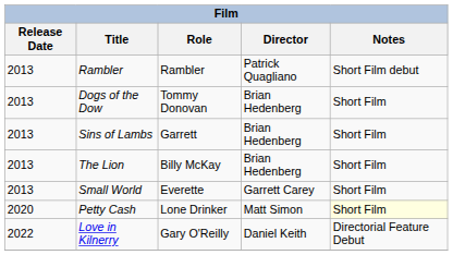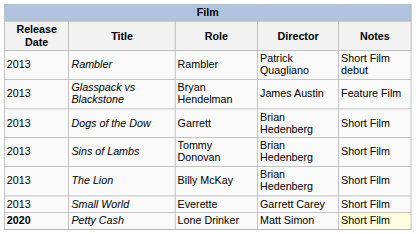 <table class="wikitable" style="font-size:100%;">
 <tr>
 <th colspan="5" style="background: LightSteelBlue;">Film</th>
 </tr>
 <tr style="background:#ccc; text-align:center;">
 <th>Release Date</th>
 <th>Title</th>
 <th>Role</th>
 <th>Director</th>
 <th>Notes</th>
 </tr>
 <tr>
 <td>2013</td>
 <td><em>Rambler</em></td>
 <td>Rambler</td>
 <td>Patrick Quagliano</td>
 <td>Short Film debut</td>
 </tr>
 <tr>
 <td>2013</td>
+<td><em>Glasspack vs Blackstone</em></td>
+<td>Bryan Hendelman</td>
+<td>James Austin</td>
+<td>Feature Film</td>
+</tr>
+<tr>
+<td>2013</td>
 <td><em>Dogs of the Dow</em></td>
-<td>Tommy Donovan</td>
+<td>Garrett</td>
 <td>Brian Hedenberg</td>
 <td>Short Film</td>
 </tr>
 <tr>
 <td>2013</td>
 <td><em>Sins of Lambs</em></td>
-<td>Garrett</td>
+<td>Tommy Donovan</td>
 <td>Brian Hedenberg</td>
 <td>Short Film</td>
 </tr>
 <tr>
 <td>2013</td>
 <td><em>The Lion</em></td>
 <td>Billy McKay</td>
 <td>Brian Hedenberg</td>
 <td>Short Film</td>
 </tr>
 <tr>
 <td>2013</td>
 <td><em>Small World</em></td>
 <td>Everette</td>
 <td>Garrett Carey</td>
 <td>Short Film</td>
 </tr>
 <tr>
-<td>2020</td>
+<td><strong>2020</strong></td>
 <td><em>Petty Cash</em></td>
 <td>Lone Drinker</td>
 <td>Matt Simon</td>
 <td style="background: lightyellow;">Short Film</td>
 </tr>
 <tr>
-<td>2022</td>
-<td><em><a href='#'>Love in Kilnerry</a></em></td>
-<td>Gary O'Reilly</td>
-<td>Daniel Keith</td>
-<td>Directorial Feature Debut</td>
-</tr>
-<tr>
 </tr>
 </table>
